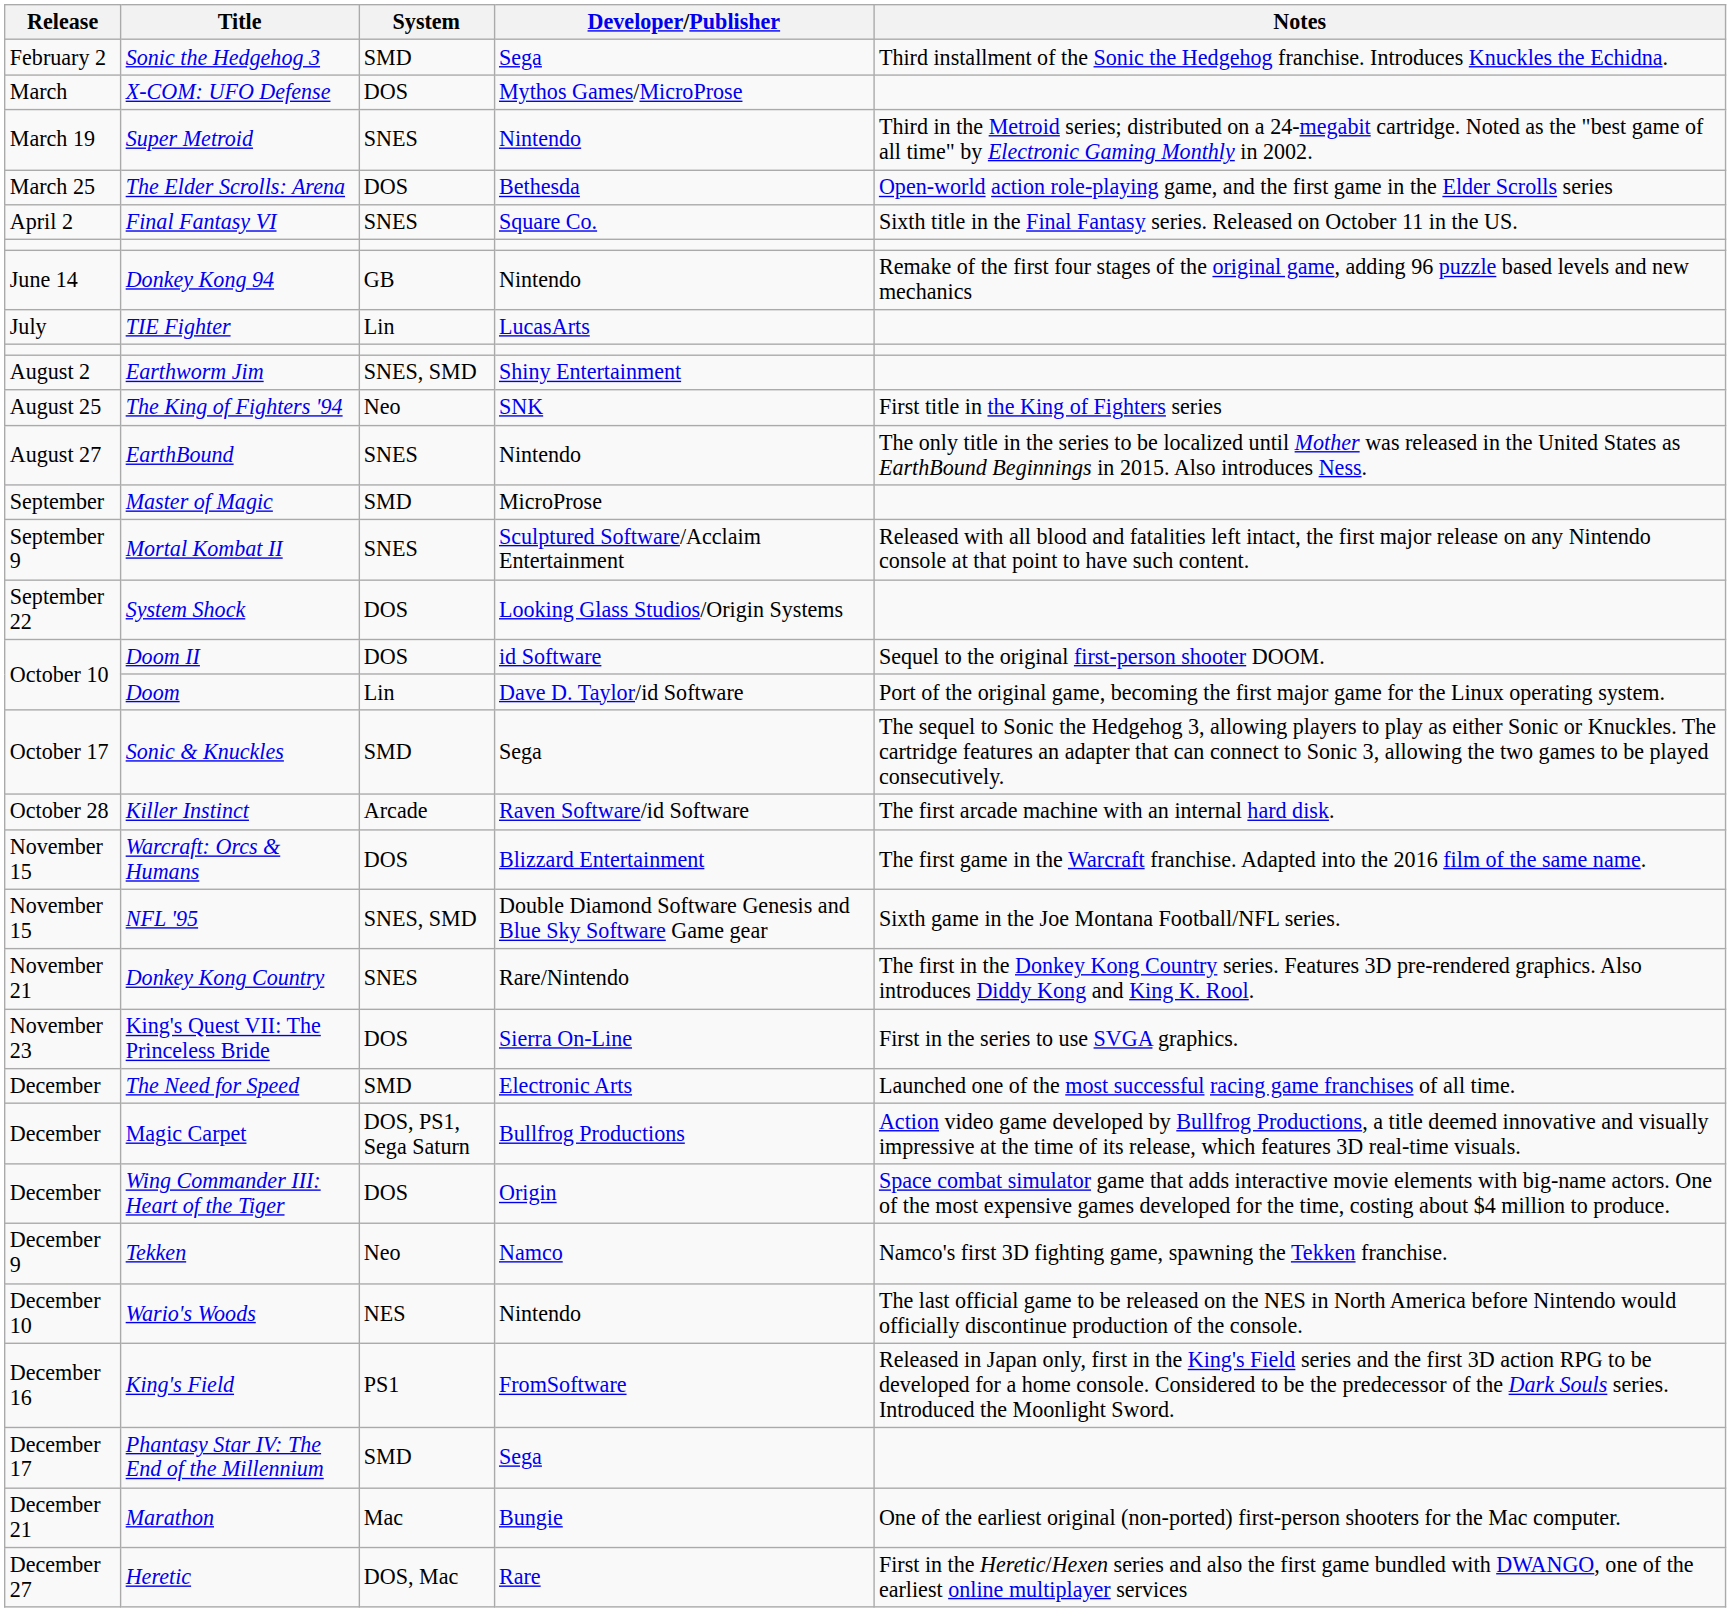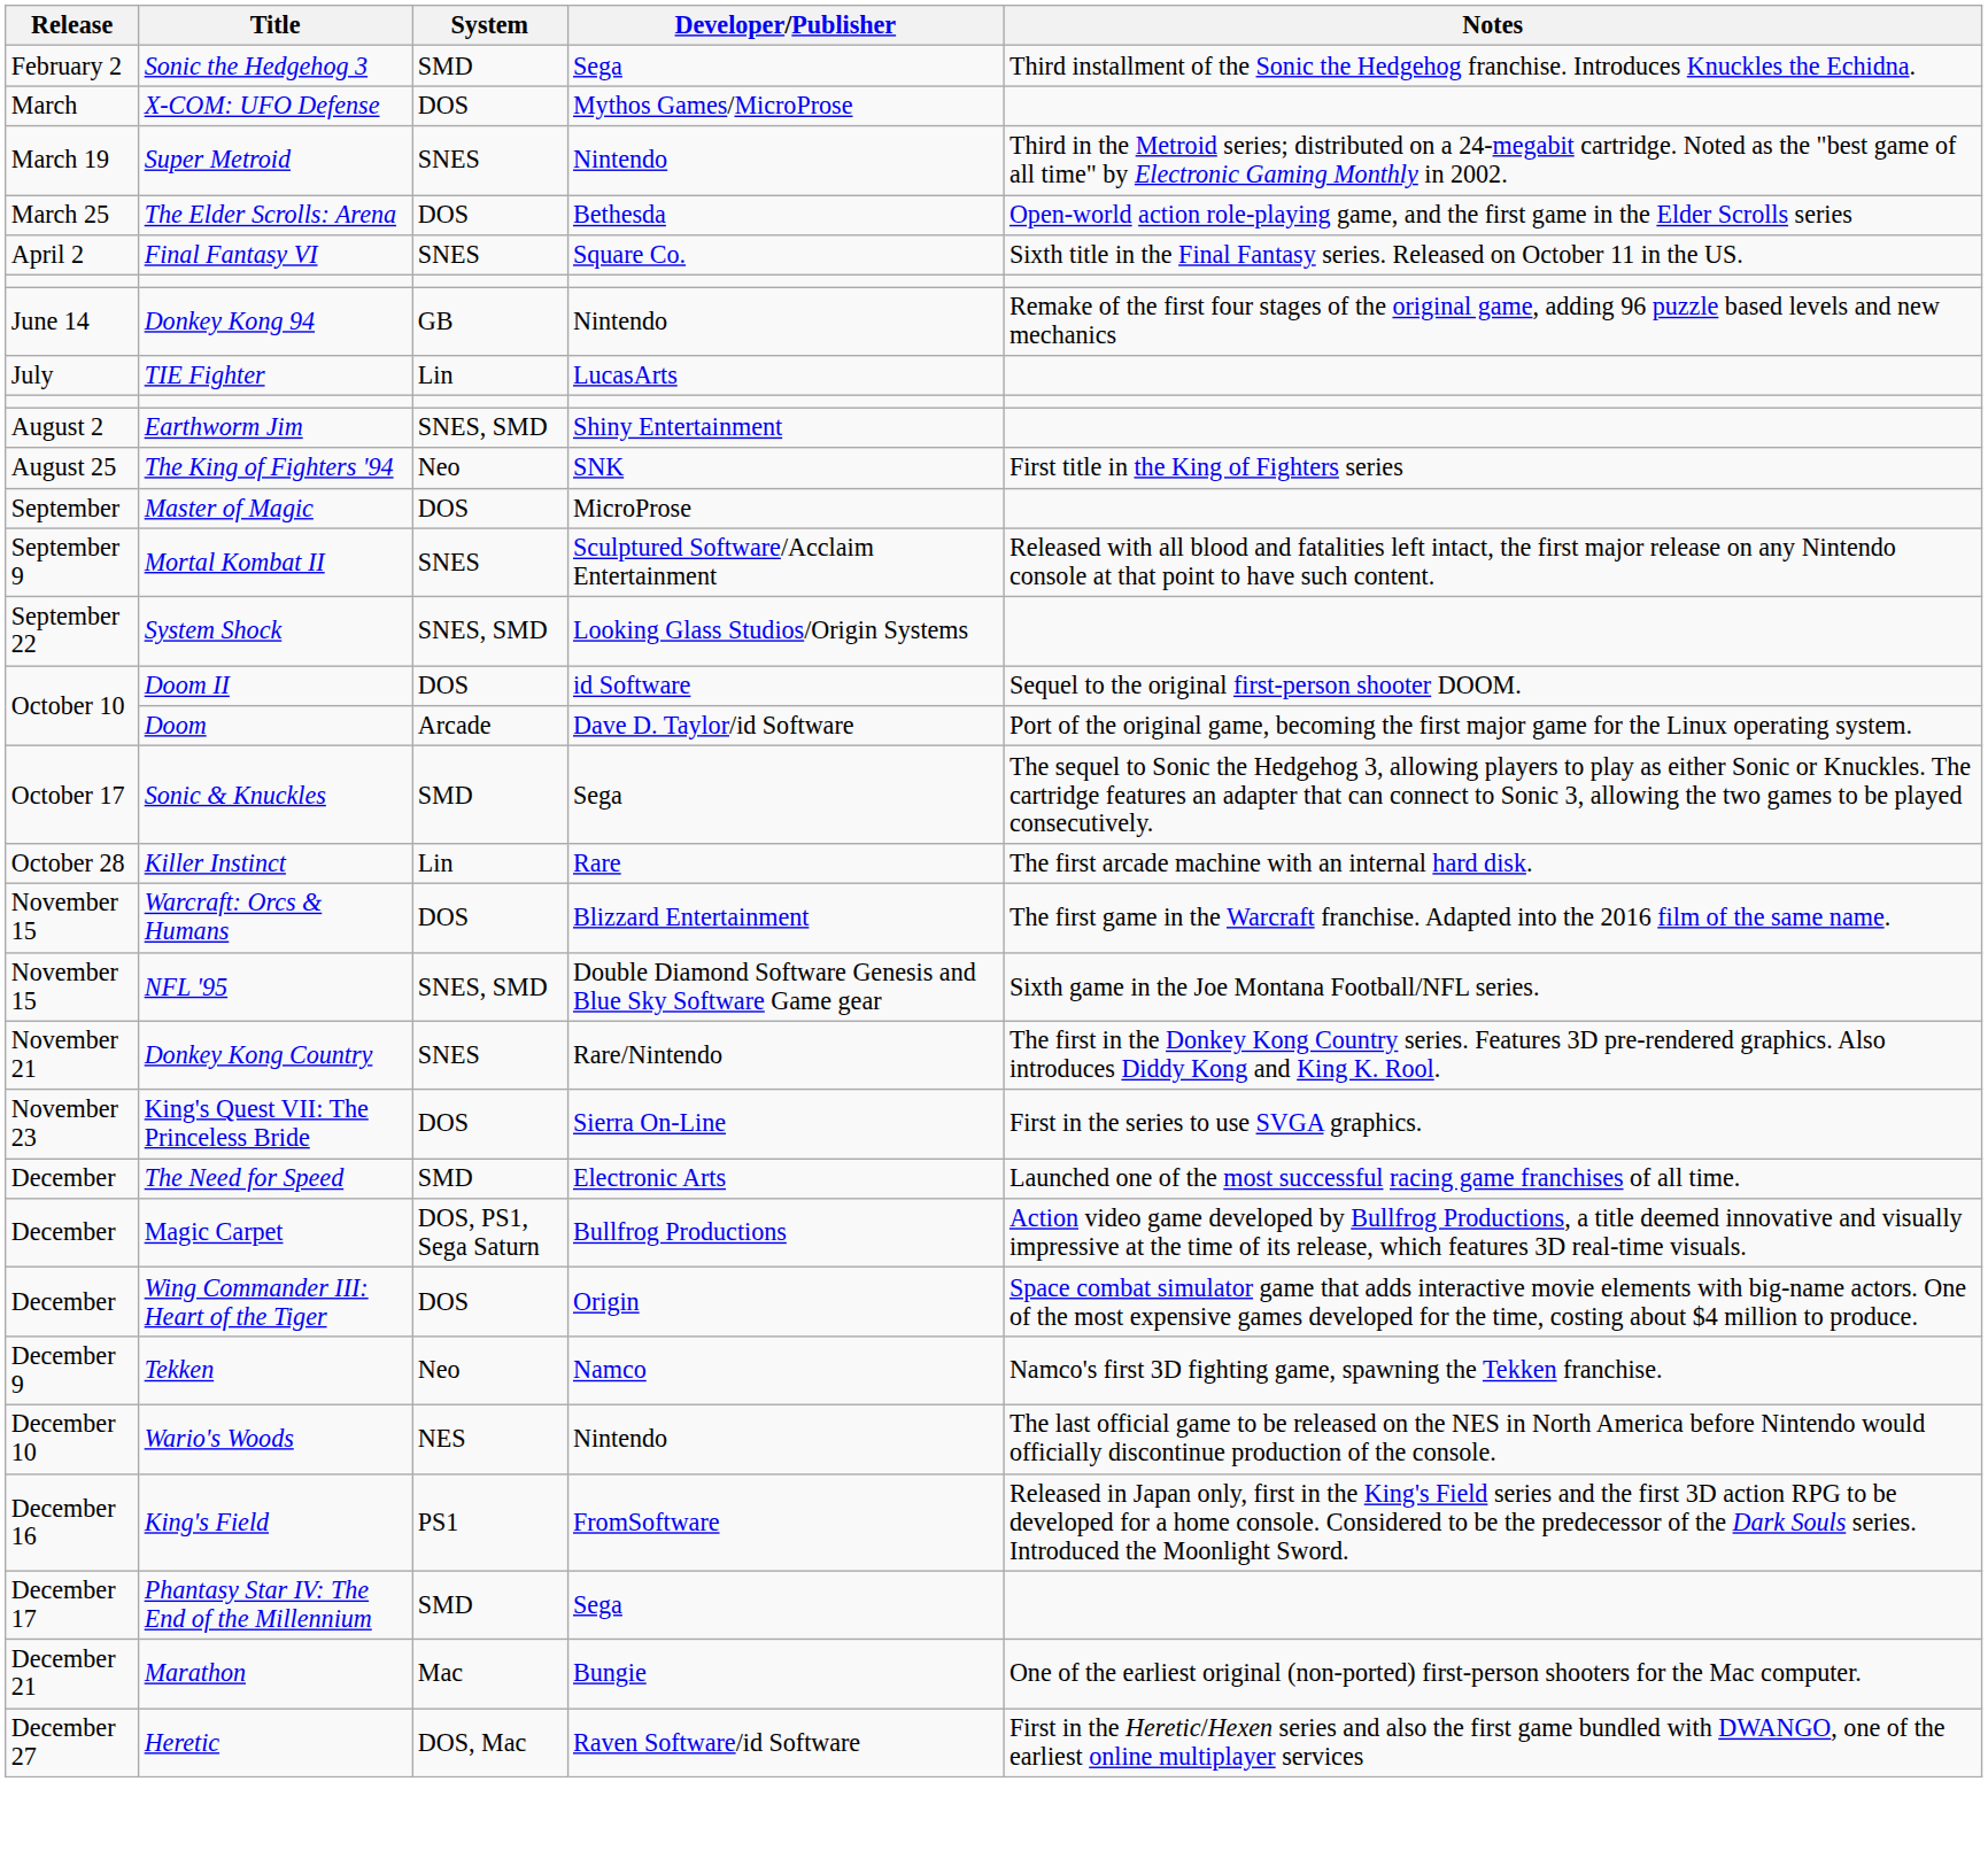 <table class="wikitable sortable" border="1">
 <tr>
 <th scope="col">Release</th>
 <th scope="col">Title</th>
 <th scope="col">System</th>
 <th scope="col"><a href='#'>Developer</a>/<a href='#'>Publisher</a></th>
 <th scope="col" class="unsortable">Notes</th>
 </tr>
 <tr>
 <td>February 2</td>
 <td><em><a href='#'>Sonic the Hedgehog 3</a></em></td>
 <td>SMD</td>
 <td><a href='#'>Sega</a></td>
 <td>Third installment of the <a href='#'>Sonic the Hedgehog</a> franchise. Introduces <a href='#'>Knuckles the Echidna</a>.</td>
 </tr>
 <tr>
 <td>March</td>
 <td><em><a href='#'>X-COM: UFO Defense</a></em></td>
 <td>DOS</td>
 <td><a href='#'>Mythos Games</a>/<a href='#'>MicroProse</a></td>
 <td></td>
 </tr>
 <tr>
 <td>March 19</td>
 <td><em><a href='#'>Super Metroid</a></em></td>
 <td>SNES</td>
 <td><a href='#'>Nintendo</a></td>
 <td>Third in the <a href='#'>Metroid</a> series; distributed on a 24-<a href='#'>megabit</a> cartridge. Noted as the "best game of all time" by <em><a href='#'>Electronic Gaming Monthly</a></em> in 2002.</td>
 </tr>
 <tr>
 <td>March 25</td>
 <td><em><a href='#'>The Elder Scrolls: Arena</a></em></td>
 <td>DOS</td>
 <td><a href='#'>Bethesda</a></td>
 <td><a href='#'>Open-world</a> <a href='#'>action role-playing</a> game, and the first game in the <a href='#'>Elder Scrolls</a> series</td>
 </tr>
 <tr>
 <td>April 2</td>
 <td><em><a href='#'>Final Fantasy VI</a></em></td>
 <td>SNES</td>
 <td><a href='#'>Square Co.</a></td>
 <td>Sixth title in the <a href='#'>Final Fantasy</a> series. Released on October 11 in the US.</td>
 </tr>
 <tr>
 <td></td>
 <td></td>
 <td></td>
 <td></td>
 <td></td>
 </tr>
 <tr>
 <td>June 14</td>
 <td><em><a href='#'>Donkey Kong 94</a></em></td>
 <td>GB</td>
 <td>Nintendo</td>
 <td>Remake of the first four stages of the <a href='#'>original game</a>, adding 96 <a href='#'>puzzle</a> based levels and new mechanics</td>
 </tr>
 <tr>
 <td>July</td>
 <td><em><a href='#'>TIE Fighter</a></em></td>
 <td>Lin</td>
 <td><a href='#'>LucasArts</a></td>
 <td></td>
 </tr>
 <tr>
 <td></td>
 <td></td>
 <td></td>
 <td></td>
 <td></td>
 </tr>
 <tr>
 <td>August 2</td>
 <td><em><a href='#'>Earthworm Jim</a></em></td>
 <td>SNES, SMD</td>
 <td><a href='#'>Shiny Entertainment</a></td>
 <td></td>
 </tr>
 <tr>
 <td>August 25</td>
 <td><em><a href='#'>The King of Fighters '94</a></em></td>
 <td>Neo</td>
 <td><a href='#'>SNK</a></td>
 <td>First title in <a href='#'>the King of Fighters</a> series</td>
 </tr>
 <tr>
-<td>August 27</td>
-<td><em><a href='#'>EarthBound</a></em></td>
-<td>SNES</td>
-<td>Nintendo</td>
-<td>The only title in the series to be localized until <em><a href='#'>Mother</a></em> was released in the United States as <em>EarthBound Beginnings</em> in 2015. Also introduces <a href='#'>Ness</a>.</td>
-</tr>
-<tr>
 <td>September</td>
 <td><em><a href='#'>Master of Magic</a></em></td>
-<td>SMD</td>
+<td>DOS</td>
 <td>MicroProse</td>
 <td></td>
 </tr>
 <tr>
 <td>September 9</td>
 <td><em><a href='#'>Mortal Kombat II</a></em></td>
 <td>SNES</td>
 <td><a href='#'>Sculptured Software</a>/Acclaim Entertainment</td>
 <td>Released with all blood and fatalities left intact, the first major release on any Nintendo console at that point to have such content.</td>
 </tr>
 <tr>
 <td>September 22</td>
 <td><em><a href='#'>System Shock</a></em></td>
-<td>DOS</td>
+<td>SNES, SMD</td>
 <td><a href='#'>Looking Glass Studios</a>/Origin Systems</td>
 <td></td>
 </tr>
 <tr>
 <td rowspan="2">October 10</td>
 <td><em><a href='#'>Doom II</a></em></td>
 <td>DOS</td>
 <td><a href='#'>id Software</a></td>
 <td>Sequel to the original <a href='#'>first-person shooter</a> DOOM.</td>
 </tr>
 <tr>
 <td><em><a href='#'>Doom</a></em></td>
-<td>Lin</td>
+<td>Arcade</td>
 <td><a href='#'>Dave D. Taylor</a>/id Software</td>
 <td>Port of the original game, becoming the first major game for the Linux operating system.</td>
 </tr>
 <tr>
 <td>October 17</td>
 <td><em><a href='#'>Sonic & Knuckles</a></em></td>
 <td>SMD</td>
 <td>Sega</td>
 <td>The sequel to Sonic the Hedgehog 3, allowing players to play as either Sonic or Knuckles. The cartridge features an adapter that can connect to Sonic 3, allowing the two games to be played consecutively.</td>
 </tr>
 <tr>
 <td>October 28</td>
 <td><em><a href='#'>Killer Instinct</a></em></td>
-<td>Arcade</td>
-<td><a href='#'>Raven Software</a>/id Software</td>
+<td>Lin</td>
+<td><a href='#'>Rare</a></td>
 <td>The first arcade machine with an internal <a href='#'>hard disk</a>.</td>
 </tr>
 <tr>
 <td>November 15</td>
 <td><em><a href='#'>Warcraft: Orcs & Humans</a></em></td>
 <td>DOS</td>
 <td><a href='#'>Blizzard Entertainment</a></td>
 <td>The first game in the <a href='#'>Warcraft</a> franchise. Adapted into the 2016 <a href='#'>film of the same name</a>.</td>
 </tr>
 <tr>
 <td>November 15</td>
 <td><em><a href='#'>NFL '95</a></em></td>
 <td>SNES, SMD</td>
 <td>Double Diamond Software Genesis and <a href='#'>Blue Sky Software</a> Game gear</td>
 <td>Sixth game in the Joe Montana Football/NFL series.</td>
 </tr>
 <tr>
 <td>November 21</td>
 <td><em><a href='#'>Donkey Kong Country</a></em></td>
 <td>SNES</td>
 <td>Rare/Nintendo</td>
 <td>The first in the <a href='#'>Donkey Kong Country</a> series. Features 3D pre-rendered graphics. Also introduces <a href='#'>Diddy Kong</a> and <a href='#'>King K. Rool</a>.</td>
 </tr>
 <tr>
 <td>November 23</td>
 <td><a href='#'>King's Quest VII: The Princeless Bride</a></td>
 <td>DOS</td>
 <td><a href='#'>Sierra On-Line</a></td>
 <td>First in the series to use <a href='#'>SVGA</a> graphics.</td>
 </tr>
 <tr>
 <td>December</td>
 <td><em><a href='#'>The Need for Speed</a></em></td>
 <td>SMD</td>
 <td><a href='#'>Electronic Arts</a></td>
 <td>Launched one of the <a href='#'>most successful</a> <a href='#'>racing game franchises</a> of all time.</td>
 </tr>
 <tr>
 <td>December</td>
 <td><a href='#'>Magic Carpet</a></td>
 <td>DOS, PS1, Sega Saturn</td>
 <td><a href='#'>Bullfrog Productions</a></td>
 <td><a href='#'>Action</a> video game developed by <a href='#'>Bullfrog Productions</a>, a title deemed innovative and visually impressive at the time of its release, which features 3D real-time visuals.</td>
 </tr>
 <tr>
 <td>December</td>
 <td><em><a href='#'>Wing Commander III: Heart of the Tiger</a></em></td>
 <td>DOS</td>
 <td><a href='#'>Origin</a></td>
 <td><a href='#'>Space combat simulator</a> game that adds interactive movie elements with big-name actors. One of the most expensive games developed for the time, costing about $4 million to produce.</td>
 </tr>
 <tr>
 <td>December 9</td>
 <td><em><a href='#'>Tekken</a></em></td>
 <td>Neo</td>
 <td><a href='#'>Namco</a></td>
 <td>Namco's first 3D fighting game, spawning the <a href='#'>Tekken</a> franchise.</td>
 </tr>
 <tr>
 <td>December 10</td>
 <td><em><a href='#'>Wario's Woods</a></em></td>
 <td>NES</td>
 <td>Nintendo</td>
 <td>The last official game to be released on the NES in North America before Nintendo would officially discontinue production of the console.</td>
 </tr>
 <tr>
 <td>December 16</td>
 <td><em><a href='#'>King's Field</a></em></td>
 <td>PS1</td>
 <td><a href='#'>FromSoftware</a></td>
 <td>Released in Japan only, first in the <a href='#'>King's Field</a> series and the first 3D action RPG to be developed for a home console. Considered to be the predecessor of the <em><a href='#'>Dark Souls</a></em> series. Introduced the Moonlight Sword.</td>
 </tr>
 <tr>
 <td>December 17</td>
 <td><em><a href='#'>Phantasy Star IV: The End of the Millennium</a></em></td>
 <td>SMD</td>
 <td><a href='#'>Sega</a></td>
 <td></td>
 </tr>
 <tr>
 <td>December 21</td>
 <td><em><a href='#'>Marathon</a></em></td>
 <td>Mac</td>
 <td><a href='#'>Bungie</a></td>
 <td>One of the earliest original (non-ported) first-person shooters for the Mac computer.</td>
 </tr>
 <tr>
 <td>December 27</td>
 <td><em><a href='#'>Heretic</a></em></td>
 <td>DOS, Mac</td>
-<td><a href='#'>Rare</a></td>
+<td><a href='#'>Raven Software</a>/id Software</td>
 <td>First in the <em>Heretic</em>/<em>Hexen</em> series and also the first game bundled with <a href='#'>DWANGO</a>, one of the earliest <a href='#'>online multiplayer</a> services</td>
 </tr>
 </table>
